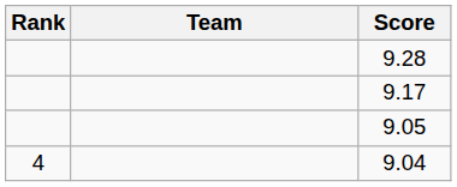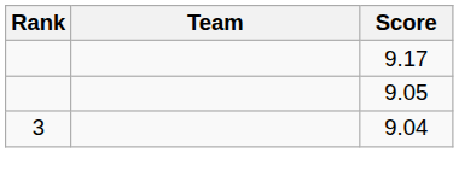 <table class=wikitable style="text-align:center">
 <tr>
 <th width=40>Rank</th>
 <th width=200>Team</th>
 <th width=60>Score</th>
-</tr>
-<tr>
-<td></td>
-<td align=left></td>
-<td>9.28</td>
 </tr>
 <tr>
 <td></td>
 <td align=left></td>
 <td>9.17</td>
 </tr>
 <tr>
 <td></td>
 <td align=left></td>
 <td>9.05</td>
 </tr>
 <tr>
-<td>4</td>
+<td>3</td>
 <td align=left></td>
 <td>9.04</td>
 </tr>
 </table>
